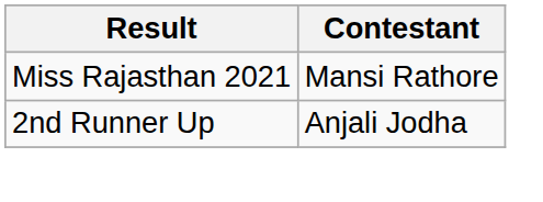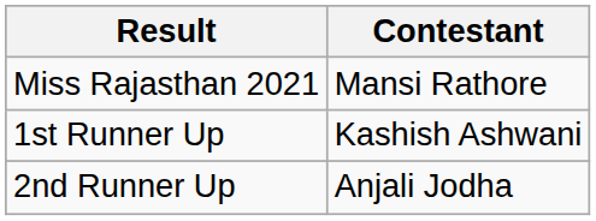 <table class="wikitable">
 <tr>
 <th>Result</th>
 <th>Contestant</th>
 </tr>
 <tr>
 <td>Miss Rajasthan 2021</td>
 <td>Mansi Rathore</td>
 </tr>
 <tr>
+<td>1st Runner Up</td>
+<td>Kashish Ashwani</td>
+</tr>
+<tr>
 <td>2nd Runner Up</td>
 <td>Anjali Jodha</td>
 </tr>
 </table>
